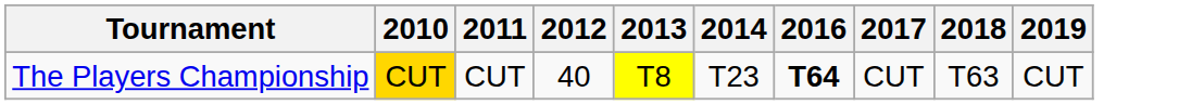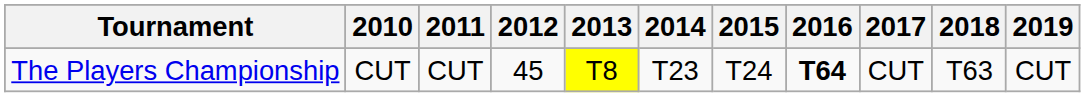 <table class="wikitable" style="font-size:95%;text-align:center;">
 <tr>
 <th>Tournament</th>
 <th>2010</th>
 <th>2011</th>
 <th>2012</th>
 <th>2013</th>
 <th>2014</th>
+<th>2015</th>
 <th>2016</th>
 <th>2017</th>
 <th>2018</th>
 <th>2019</th>
 </tr>
 <tr>
 <td align=left><a href='#'>The Players Championship</a></td>
-<td style="background: gold;">CUT</td>
 <td>CUT</td>
-<td>40</td>
+<td>CUT</td>
+<td>45</td>
 <td style="background:yellow;">T8</td>
 <td>T23</td>
+<td>T24</td>
 <td><strong>T64</strong></td>
 <td>CUT</td>
 <td>T63</td>
 <td>CUT</td>
 </tr>
 </table>
